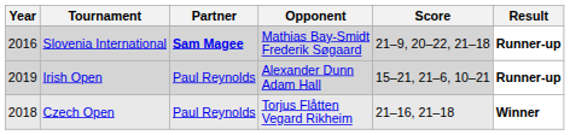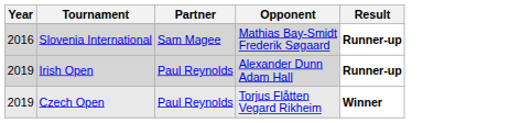 <table class="sortable wikitable" style="font-size: 90%;">
 <tr>
 <th>Year</th>
 <th>Tournament</th>
 <th>Partner</th>
 <th>Opponent</th>
-<th>Score</th>
 <th>Result</th>
 </tr>
 <tr style="background:#D5D5D5">
 <td align="center">2016</td>
 <td align="left"><a href='#'>Slovenia International</a></td>
-<td align="left"><strong> <a href='#'>Sam Magee</a></strong></td>
+<td align="left"> <a href='#'>Sam Magee</a></td>
 <td align="left"> <a href='#'>Mathias Bay-Smidt</a><br> <a href='#'>Frederik Søgaard</a></td>
-<td align="left">21–9, 20–22, 21–18</td>
 <td style="text-align:left; background:white"> <strong>Runner-up</strong></td>
 </tr>
 <tr style="background:#D5D5D5">
 <td align="center">2019</td>
 <td align="left"><a href='#'>Irish Open</a></td>
 <td align="left"> <a href='#'>Paul Reynolds</a></td>
 <td align="left"> <a href='#'>Alexander Dunn</a><br> <a href='#'>Adam Hall</a></td>
-<td align="left">15–21, 21–6, 10–21</td>
 <td style="text-align:left; background:white"> <strong>Runner-up</strong></td>
 </tr>
 <tr style="background:#E9E9E9">
-<td align="center">2018</td>
+<td align="center">2019</td>
 <td align="left"><a href='#'>Czech Open</a></td>
 <td align="left"> <a href='#'>Paul Reynolds</a></td>
 <td align="left"> <a href='#'>Torjus Flåtten</a><br> <a href='#'>Vegard Rikheim</a></td>
-<td align="left">21–16, 21–18</td>
 <td style="text-align:left; background:white"> <strong>Winner</strong></td>
 </tr>
 </table>
